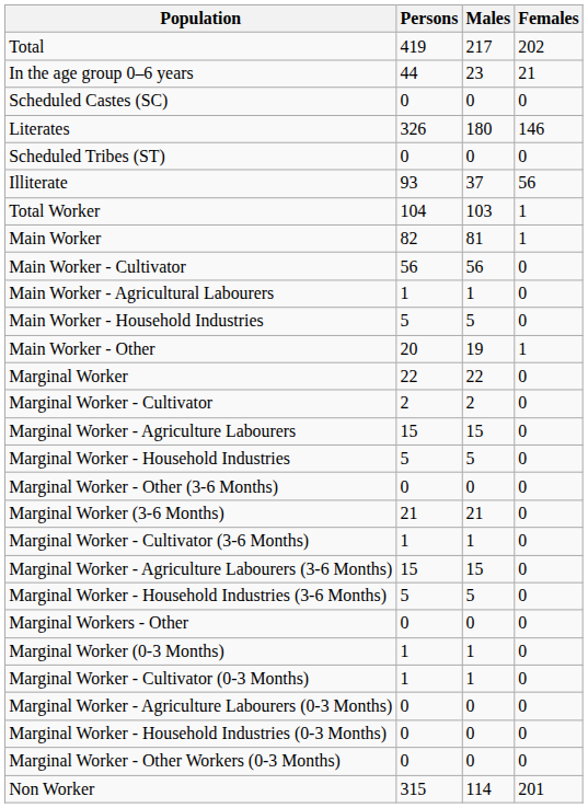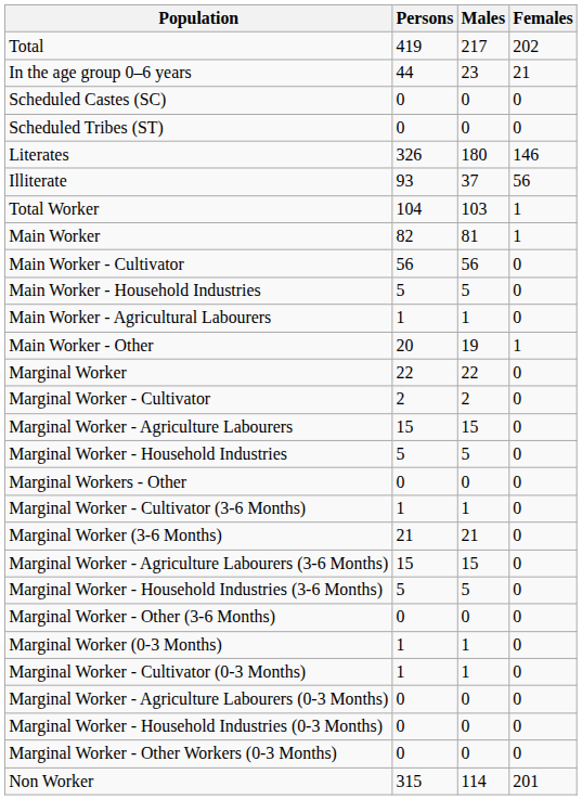 <table class="wikitable">
 <tr>
 <th>Population</th>
 <th>Persons</th>
 <th>Males</th>
 <th>Females</th>
 </tr>
 <tr>
 <td>Total</td>
 <td>419</td>
 <td>217</td>
 <td>202</td>
 </tr>
 <tr>
 <td>In the age group 0–6 years</td>
 <td>44</td>
 <td>23</td>
 <td>21</td>
 </tr>
 <tr>
 <td>Scheduled Castes (SC)</td>
 <td>0</td>
 <td>0</td>
 <td>0</td>
 </tr>
 <tr>
+<td>Scheduled Tribes (ST)</td>
+<td>0</td>
+<td>0</td>
+<td>0</td>
+</tr>
+<tr>
 <td>Literates</td>
 <td>326</td>
 <td>180</td>
 <td>146</td>
-</tr>
-<tr>
-<td>Scheduled Tribes (ST)</td>
-<td>0</td>
-<td>0</td>
-<td>0</td>
 </tr>
 <tr>
 <td>Illiterate</td>
 <td>93</td>
 <td>37</td>
 <td>56</td>
 </tr>
 <tr>
 <td>Total Worker</td>
 <td>104</td>
 <td>103</td>
 <td>1</td>
 </tr>
 <tr>
 <td>Main Worker</td>
 <td>82</td>
 <td>81</td>
 <td>1</td>
 </tr>
 <tr>
 <td>Main Worker - Cultivator</td>
 <td>56</td>
 <td>56</td>
 <td>0</td>
 </tr>
 <tr>
+<td>Main Worker - Household Industries</td>
+<td>5</td>
+<td>5</td>
+<td>0</td>
+</tr>
+<tr>
 <td>Main Worker - Agricultural Labourers</td>
 <td>1</td>
 <td>1</td>
-<td>0</td>
-</tr>
-<tr>
-<td>Main Worker - Household Industries</td>
-<td>5</td>
-<td>5</td>
 <td>0</td>
 </tr>
 <tr>
 <td>Main Worker - Other</td>
 <td>20</td>
 <td>19</td>
 <td>1</td>
 </tr>
 <tr>
 <td>Marginal Worker</td>
 <td>22</td>
 <td>22</td>
 <td>0</td>
 </tr>
 <tr>
 <td>Marginal Worker - Cultivator</td>
 <td>2</td>
 <td>2</td>
 <td>0</td>
 </tr>
 <tr>
 <td>Marginal Worker - Agriculture Labourers</td>
 <td>15</td>
 <td>15</td>
 <td>0</td>
 </tr>
 <tr>
 <td>Marginal Worker - Household Industries</td>
 <td>5</td>
 <td>5</td>
 <td>0</td>
 </tr>
 <tr>
-<td>Marginal Worker - Other (3-6 Months)</td>
+<td>Marginal Workers - Other</td>
 <td>0</td>
 <td>0</td>
+<td>0</td>
+</tr>
+<tr>
+<td>Marginal Worker - Cultivator (3-6 Months)</td>
+<td>1</td>
+<td>1</td>
 <td>0</td>
 </tr>
 <tr>
 <td>Marginal Worker (3-6 Months)</td>
 <td>21</td>
 <td>21</td>
-<td>0</td>
-</tr>
-<tr>
-<td>Marginal Worker - Cultivator (3-6 Months)</td>
-<td>1</td>
-<td>1</td>
 <td>0</td>
 </tr>
 <tr>
 <td>Marginal Worker - Agriculture Labourers (3-6 Months)</td>
 <td>15</td>
 <td>15</td>
 <td>0</td>
 </tr>
 <tr>
 <td>Marginal Worker - Household Industries (3-6 Months)</td>
 <td>5</td>
 <td>5</td>
 <td>0</td>
 </tr>
 <tr>
-<td>Marginal Workers - Other</td>
+<td>Marginal Worker - Other (3-6 Months)</td>
 <td>0</td>
 <td>0</td>
 <td>0</td>
 </tr>
 <tr>
 <td>Marginal Worker (0-3 Months)</td>
 <td>1</td>
 <td>1</td>
 <td>0</td>
 </tr>
 <tr>
 <td>Marginal Worker - Cultivator (0-3 Months)</td>
 <td>1</td>
 <td>1</td>
 <td>0</td>
 </tr>
 <tr>
 <td>Marginal Worker - Agriculture Labourers (0-3 Months)</td>
 <td>0</td>
 <td>0</td>
 <td>0</td>
 </tr>
 <tr>
 <td>Marginal Worker - Household Industries (0-3 Months)</td>
 <td>0</td>
 <td>0</td>
 <td>0</td>
 </tr>
 <tr>
 <td>Marginal Worker - Other Workers (0-3 Months)</td>
 <td>0</td>
 <td>0</td>
 <td>0</td>
 </tr>
 <tr>
 <td>Non Worker</td>
 <td>315</td>
 <td>114</td>
 <td>201</td>
 </tr>
 </table>
